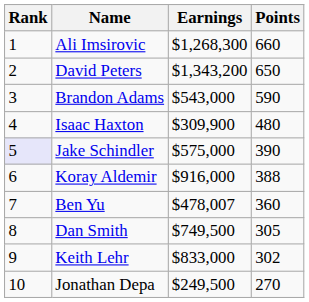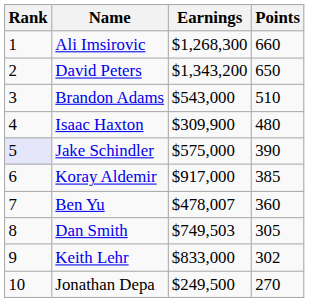 <table class="wikitable">
 <tr>
 <th>Rank</th>
 <th>Name</th>
 <th>Earnings</th>
 <th>Points</th>
 </tr>
 <tr>
 <td>1</td>
 <td> <a href='#'>Ali Imsirovic</a></td>
 <td>$1,268,300</td>
 <td>660</td>
 </tr>
 <tr>
 <td>2</td>
 <td> <a href='#'>David Peters</a></td>
 <td>$1,343,200</td>
 <td>650</td>
 </tr>
 <tr>
 <td>3</td>
 <td> <a href='#'>Brandon Adams</a></td>
 <td>$543,000</td>
-<td>590</td>
+<td>510</td>
 </tr>
 <tr>
 <td>4</td>
 <td> <a href='#'>Isaac Haxton</a></td>
 <td>$309,900</td>
 <td>480</td>
 </tr>
 <tr>
 <td style="background: lavender;">5</td>
 <td> <a href='#'>Jake Schindler</a></td>
 <td>$575,000</td>
 <td>390</td>
 </tr>
 <tr>
 <td>6</td>
 <td> <a href='#'>Koray Aldemir</a></td>
-<td>$916,000</td>
-<td>388</td>
+<td>$917,000</td>
+<td>385</td>
 </tr>
 <tr>
 <td>7</td>
 <td> <a href='#'>Ben Yu</a></td>
 <td>$478,007</td>
 <td>360</td>
 </tr>
 <tr>
 <td>8</td>
 <td> <a href='#'>Dan Smith</a></td>
-<td>$749,500</td>
+<td>$749,503</td>
 <td>305</td>
 </tr>
 <tr>
 <td>9</td>
 <td> <a href='#'>Keith Lehr</a></td>
 <td>$833,000</td>
 <td>302</td>
 </tr>
 <tr>
 <td>10</td>
 <td> Jonathan Depa</td>
 <td>$249,500</td>
 <td>270</td>
 </tr>
 </table>
